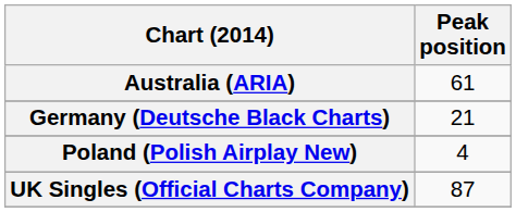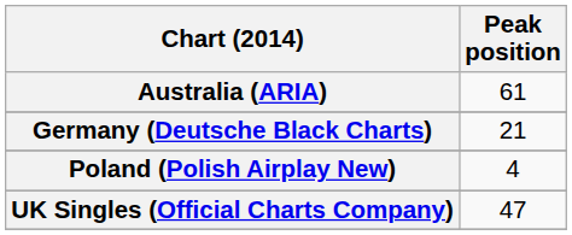 <table class="wikitable sortable plainrowheaders" style="text-align:center">
 <tr>
 <th scope="col">Chart (2014)</th>
 <th scope="col">Peak<br>position</th>
 </tr>
 <tr>
 <th scope="row">Australia (<a href='#'>ARIA</a>)</th>
 <td align="center">61</td>
 </tr>
 <tr>
 </tr>
 <tr>
 </tr>
 <tr>
 </tr>
 <tr>
 </tr>
 <tr>
 </tr>
 <tr>
 </tr>
 <tr>
 </tr>
 <tr>
 <th scope="row">Germany (<a href='#'>Deutsche Black Charts</a>)</th>
 <td align="center">21</td>
 </tr>
 <tr>
 </tr>
 <tr>
 </tr>
 <tr>
 </tr>
 <tr>
 </tr>
 <tr>
 </tr>
 <tr>
 <th scope="row">Poland (<a href='#'>Polish Airplay New</a>)</th>
 <td align="center">4</td>
 </tr>
 <tr>
 </tr>
 <tr>
 <th scope="row">UK Singles (<a href='#'>Official Charts Company</a>)</th>
-<td align="center">87</td>
+<td align="center">47</td>
 </tr>
 <tr>
 </tr>
 <tr>
 </tr>
 <tr>
 </tr>
 <tr>
 </tr>
 <tr>
 </tr>
 </table>
